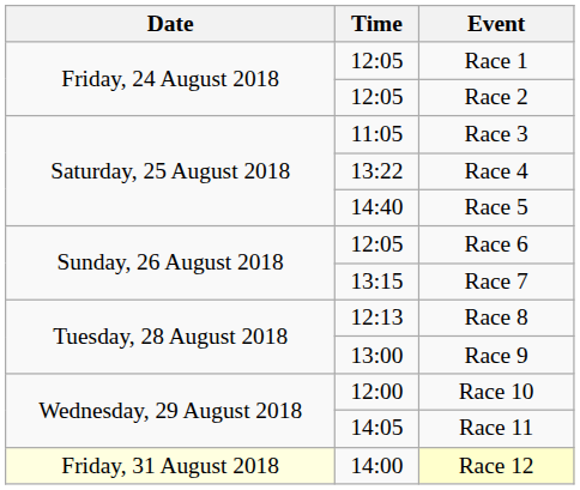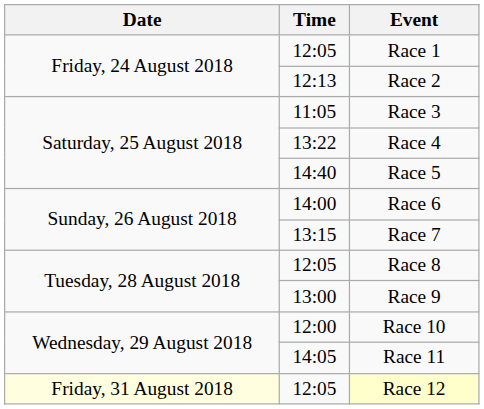 <table class = "wikitable" style="text-align:center;">
 <tr>
 <th width=220>Date</th>
 <th width=50>Time</th>
 <th width=100>Event</th>
 </tr>
 <tr>
 <td rowspan=2>Friday, 24 August 2018</td>
 <td>12:05</td>
 <td>Race 1</td>
 </tr>
 <tr>
-<td>12:05</td>
+<td>12:13</td>
 <td>Race 2</td>
 </tr>
 <tr>
 <td rowspan=3>Saturday, 25 August 2018</td>
 <td>11:05</td>
 <td>Race 3</td>
 </tr>
 <tr>
 <td>13:22</td>
 <td>Race 4</td>
 </tr>
 <tr>
 <td>14:40</td>
 <td>Race 5</td>
 </tr>
 <tr>
 <td rowspan=2>Sunday, 26 August 2018</td>
-<td>12:05</td>
+<td>14:00</td>
 <td>Race 6</td>
 </tr>
 <tr>
 <td>13:15</td>
 <td>Race 7</td>
 </tr>
 <tr>
 <td rowspan=2>Tuesday, 28 August 2018</td>
-<td>12:13</td>
+<td>12:05</td>
 <td>Race 8</td>
 </tr>
 <tr>
 <td>13:00</td>
 <td>Race 9</td>
 </tr>
 <tr>
 <td rowspan=2>Wednesday, 29 August 2018</td>
 <td>12:00</td>
 <td>Race 10</td>
 </tr>
 <tr>
 <td>14:05</td>
 <td>Race 11</td>
 </tr>
 <tr>
 <td style="background: lightyellow;">Friday, 31 August 2018</td>
-<td>14:00</td>
+<td>12:05</td>
 <td bgcolor=ffffcc>Race 12</td>
 </tr>
 </table>
